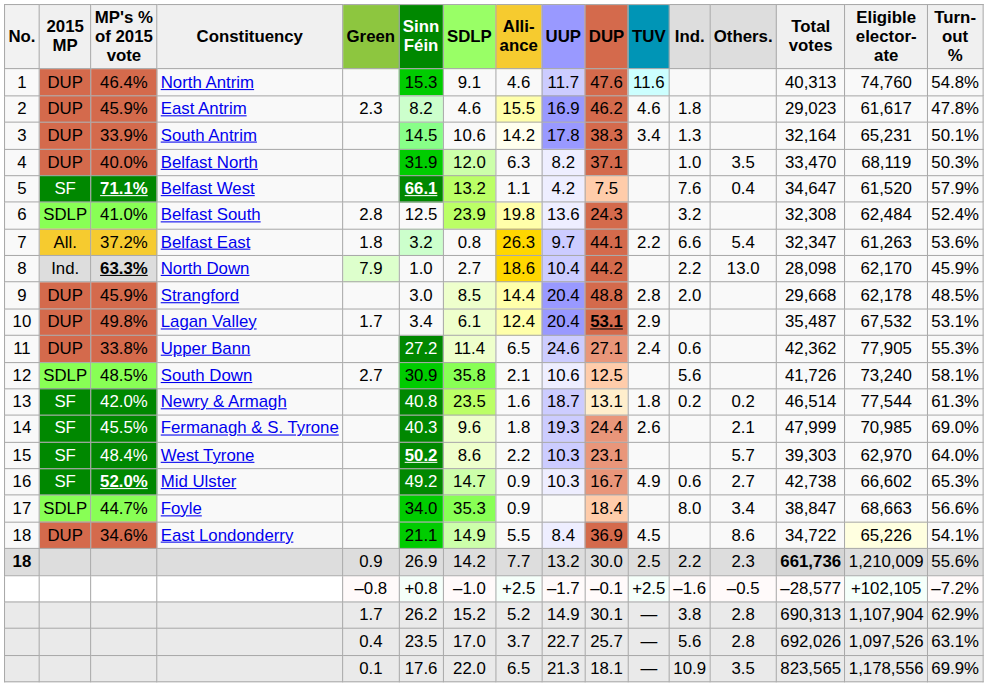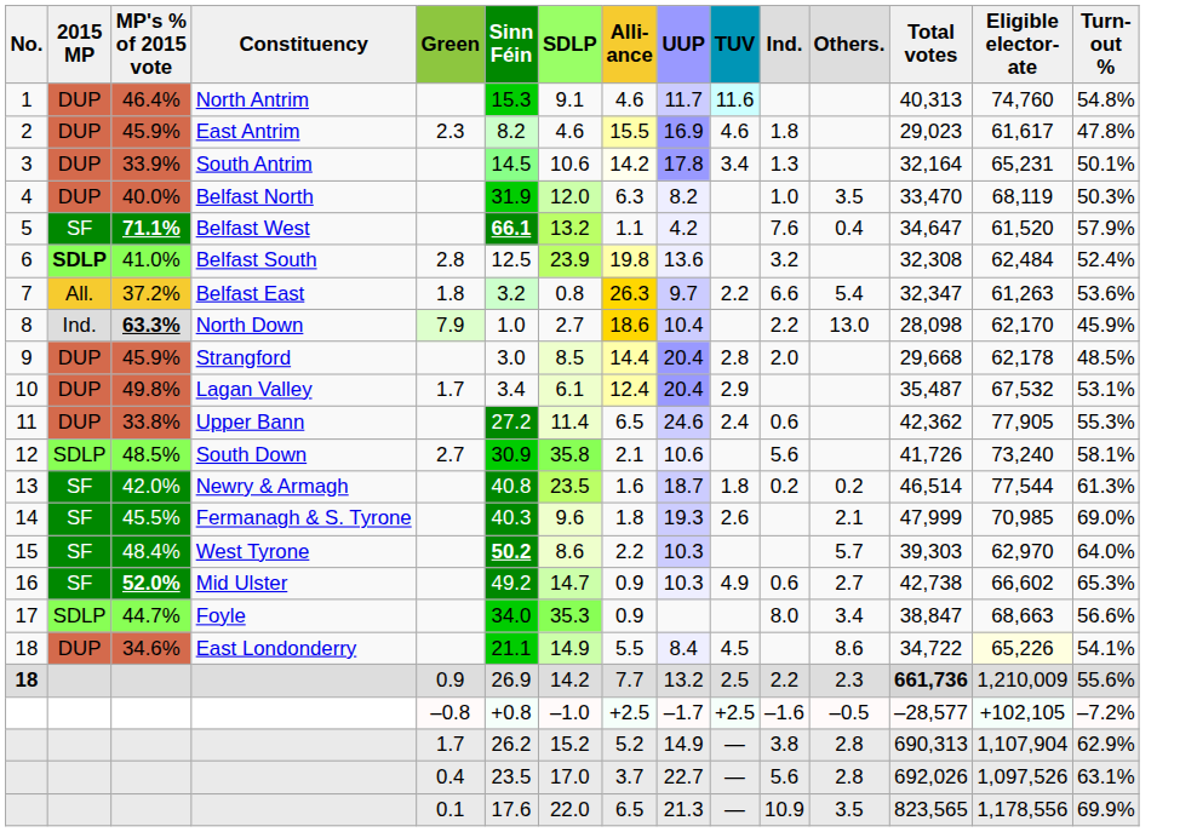 <table class="wikitable sortable" style="text-align:center;">
 <tr>
 <th>No.</th>
 <th style="background-color:#f0f0f0;">2015<br> MP<br></th>
 <th style="background-color:#f0f0f0;">MP's % <br>of 2015<br> vote</th>
 <th style="background-color:#f0f0f0;">Constituency</th>
 <th style="background-color:#8dc63f;">Green<br></th>
 <th style="background-color:#008800; color:#fff;">Sinn<br>Féin<br></th>
 <th style="background-color:#99ff66;">SDLP<br></th>
 <th style="background-color:#f6cb2f;">Alli-<br>ance<br></th>
 <th style="background-color:#9999ff;">UUP<br></th>
-<th style="background-color:#d46a4c;">DUP<br></th>
 <th style="background-color:#0095b6;">TUV<br></th>
 <th style="background-color:#dddddd;">Ind.<br></th>
 <th style="background-color:#dddddd;">Others.<br></th>
 <th style="background-color:#f0f0f0;">Total<br>votes<br></th>
 <th style="background-color:#f0f0f0;">Eligible<br>elector-<br>ate</th>
 <th style="background-color:#f0f0f0;">Turn-<br>out<br> %</th>
 </tr>
 <tr>
 <td>1</td>
 <td style="background:#d46a4c;">DUP</td>
 <td style="background:#d46a4c;">46.4%</td>
 <td align=left><a href='#'>North Antrim</a></td>
 <td></td>
 <td style="background:#00cc00;">15.3</td>
 <td>9.1</td>
 <td>4.6</td>
 <td style="background:#ccccff;">11.7</td>
-<td style="background:#d46a4c;">47.6</td>
 <td style="background:#ccffff;">11.6</td>
 <td></td>
 <td></td>
 <td>40,313</td>
 <td>74,760</td>
 <td>54.8%</td>
 </tr>
 <tr>
 <td>2</td>
 <td style="background:#d46a4c;">DUP</td>
 <td style="background:#d46a4c;">45.9%</td>
 <td align=left><a href='#'>East Antrim</a></td>
 <td>2.3</td>
 <td style="background:#ccffcc;">8.2</td>
 <td>4.6</td>
 <td style="background:#ffffaa;">15.5</td>
 <td style="background:#9999ff;">16.9</td>
-<td style="background:#d46a4c;">46.2</td>
 <td>4.6</td>
 <td>1.8</td>
 <td></td>
 <td>29,023</td>
 <td>61,617</td>
 <td>47.8%</td>
 </tr>
 <tr>
 <td>3</td>
 <td style="background:#d46a4c;">DUP</td>
 <td style="background:#d46a4c;">33.9%</td>
 <td align=left><a href='#'>South Antrim</a></td>
 <td></td>
 <td style="background:#88ff88;">14.5</td>
 <td>10.6</td>
 <td style="background:#ffffee;">14.2</td>
 <td style="background:#9999ff;">17.8</td>
-<td style="background:#d46a4c;">38.3</td>
 <td>3.4</td>
 <td>1.3</td>
 <td></td>
 <td>32,164</td>
 <td>65,231</td>
 <td>50.1%</td>
 </tr>
 <tr>
 <td>4</td>
 <td style="background:#d46a4c;">DUP</td>
 <td style="background:#d46a4c;">40.0%</td>
 <td align=left><a href='#'>Belfast North</a></td>
 <td></td>
 <td style="background:#00cc00;">31.9</td>
 <td style="background:#ccffaa;">12.0</td>
 <td>6.3</td>
 <td style="background:#eeeeff;">8.2</td>
-<td style="background:#d46a4c;">37.1</td>
 <td></td>
 <td>1.0</td>
 <td>3.5</td>
 <td>33,470</td>
 <td>68,119</td>
 <td>50.3%</td>
 </tr>
 <tr>
 <td>5</td>
 <td style="background:#008800; color:#fff;">SF</td>
 <td style="background:#008800; color:#fff"><u><strong>71.1%</strong></u></td>
 <td align=left><a href='#'>Belfast West</a></td>
 <td></td>
 <td style="background:#008800; color:#fff;"><strong><u>66.1</u></strong></td>
 <td style="background:#bbff66;">13.2</td>
 <td>1.1</td>
 <td style="background:#eeeeff;">4.2</td>
-<td style="background:#ffccaa;">7.5</td>
 <td></td>
 <td>7.6</td>
 <td>0.4</td>
 <td>34,647</td>
 <td>61,520</td>
 <td>57.9%</td>
 </tr>
 <tr>
 <td>6</td>
-<td style="background:#88ff55;">SDLP</td>
+<td style="background:#88ff55;"><strong>SDLP</strong></td>
 <td style="background:#88ff55;">41.0%</td>
 <td align=left><a href='#'>Belfast South</a></td>
 <td>2.8</td>
 <td>12.5</td>
 <td style="background:#bbff66;">23.9</td>
 <td style="background:#ffffaa;">19.8</td>
 <td style="background:#eeeeff;">13.6</td>
-<td style="background:#d46a4c;">24.3</td>
 <td></td>
 <td>3.2</td>
 <td></td>
 <td>32,308</td>
 <td>62,484</td>
 <td>52.4%</td>
 </tr>
 <tr>
 <td>7</td>
 <td style="background:#f6cb2f;">All.</td>
 <td style="background:#f6cb2f;">37.2%</td>
 <td align=left><a href='#'>Belfast East</a></td>
 <td>1.8</td>
 <td style="background:#ccffcc;">3.2</td>
 <td>0.8</td>
 <td style="background:gold;">26.3</td>
 <td style="background:#ccccff;">9.7</td>
-<td style="background:#d46a4c;">44.1</td>
 <td>2.2</td>
 <td>6.6</td>
 <td>5.4</td>
 <td>32,347</td>
 <td>61,263</td>
 <td>53.6%</td>
 </tr>
 <tr>
 <td>8</td>
 <td style="background:#dddddd;">Ind.</td>
 <td style="background:#dddddd; "><u><strong>63.3%</strong></u></td>
 <td align=left><a href='#'>North Down</a></td>
 <td style="background:#ddffcc;">7.9</td>
 <td>1.0</td>
 <td>2.7</td>
 <td style="background:gold;">18.6</td>
 <td style="background:#ccccff;">10.4</td>
-<td style="background:#d46a4c;">44.2</td>
 <td></td>
 <td>2.2</td>
 <td>13.0</td>
 <td>28,098</td>
 <td>62,170</td>
 <td>45.9%</td>
 </tr>
 <tr>
 <td>9</td>
 <td style="background:#d46a4c;">DUP</td>
 <td style="background:#d46a4c;">45.9%</td>
 <td align=left><a href='#'>Strangford</a></td>
 <td></td>
 <td>3.0</td>
 <td style="background:#eeffcc;">8.5</td>
 <td style="background:#ffffaa;">14.4</td>
 <td style="background:#9999ff;">20.4</td>
-<td style="background:#d46a4c;">48.8</td>
 <td>2.8</td>
 <td>2.0</td>
 <td></td>
 <td>29,668</td>
 <td>62,178</td>
 <td>48.5%</td>
 </tr>
 <tr>
 <td>10</td>
 <td style="background:#d46a4c;">DUP</td>
 <td style="background:#d46a4c;">49.8%</td>
 <td align=left><a href='#'>Lagan Valley</a></td>
 <td>1.7</td>
 <td>3.4</td>
 <td style="background:#eeffcc;">6.1</td>
 <td style="background:#ffffaa;">12.4</td>
 <td style="background:#9999ff;">20.4</td>
-<td style="background:#d46a4c;"><strong><u>53.1</u></strong></td>
 <td>2.9</td>
 <td></td>
 <td></td>
 <td>35,487</td>
 <td>67,532</td>
 <td>53.1%</td>
 </tr>
 <tr>
 <td>11</td>
 <td style="background:#d46a4c;">DUP</td>
 <td style="background:#d46a4c;">33.8%</td>
 <td align=left><a href='#'>Upper Bann</a></td>
 <td></td>
 <td style="background:#008800; color:#fff;">27.2</td>
 <td style="background:#eeffcc;">11.4</td>
 <td>6.5</td>
 <td style="background:#ccccff;">24.6</td>
-<td style="background:darksalmon;">27.1</td>
 <td>2.4</td>
 <td>0.6</td>
 <td></td>
 <td>42,362</td>
 <td>77,905</td>
 <td>55.3%</td>
 </tr>
 <tr>
 <td>12</td>
 <td style="background:#88ff55;">SDLP</td>
 <td style="background:#88ff55;">48.5%</td>
 <td align=left><a href='#'>South Down</a></td>
 <td>2.7</td>
 <td style="background:#00cc00;">30.9</td>
 <td style="background:#88ff55;">35.8</td>
 <td>2.1</td>
 <td style="background:#eeeeff;">10.6</td>
-<td style="background:#ffccaa;">12.5</td>
 <td></td>
 <td>5.6</td>
 <td></td>
 <td>41,726</td>
 <td>73,240</td>
 <td>58.1%</td>
 </tr>
 <tr>
 <td>13</td>
 <td style="background:#008800; color:#fff;">SF</td>
 <td style="background:#008800; color:#fff">42.0%</td>
 <td align=left><a href='#'>Newry & Armagh</a></td>
 <td></td>
 <td style="background:#008800; color:#fff;">40.8</td>
 <td style="background:#bbff66;">23.5</td>
 <td>1.6</td>
 <td style="background:#ccccff;">18.7</td>
-<td style="background:#ffeecc;">13.1</td>
 <td>1.8</td>
 <td>0.2</td>
 <td>0.2</td>
 <td>46,514</td>
 <td>77,544</td>
 <td>61.3%</td>
 </tr>
 <tr>
 <td>14</td>
 <td style="background:#008800; color:#fff;">SF</td>
 <td style="background:#008800; color:#fff">45.5%</td>
 <td align=left><a href='#'>Fermanagh & S. Tyrone</a></td>
 <td></td>
 <td style="background:#008800; color:#fff;">40.3</td>
 <td style="background:#eeffcc;">9.6</td>
 <td>1.8</td>
 <td style="background:#ccccff;">19.3</td>
-<td style="background:darksalmon;">24.4</td>
 <td>2.6</td>
 <td></td>
 <td>2.1</td>
 <td>47,999</td>
 <td>70,985</td>
 <td>69.0%</td>
 </tr>
 <tr>
 <td>15</td>
 <td style="background:#008800; color:#fff;">SF</td>
 <td style="background:#008800; color:#fff">48.4%</td>
 <td align=left><a href='#'>West Tyrone</a></td>
 <td></td>
 <td style="background:#008800; color:#fff;"><strong><u>50.2</u></strong></td>
 <td style="background:#eeffcc;">8.6</td>
 <td>2.2</td>
 <td style="background:#ccccff;">10.3</td>
-<td style="background:darksalmon;">23.1</td>
 <td></td>
 <td></td>
 <td>5.7</td>
 <td>39,303</td>
 <td>62,970</td>
 <td>64.0%</td>
 </tr>
 <tr>
 <td>16</td>
 <td style="background:#008800; color:#fff;">SF</td>
 <td style="background:#008800; color:#fff;"><u><strong>52.0%</strong></u></td>
 <td align=left><a href='#'>Mid Ulster</a></td>
 <td></td>
 <td style="background:#008800; color:#fff;">49.2</td>
 <td style="background:#ccffaa;">14.7</td>
 <td>0.9</td>
 <td style="background:#eeeeff;">10.3</td>
-<td style="background:darksalmon;">16.7</td>
 <td>4.9</td>
 <td>0.6</td>
 <td>2.7</td>
 <td>42,738</td>
 <td>66,602</td>
 <td>65.3%</td>
 </tr>
 <tr>
 <td>17</td>
 <td style="background:#88ff55;">SDLP</td>
 <td style="background:#88ff55;">44.7%</td>
 <td align=left><a href='#'>Foyle</a></td>
 <td></td>
 <td style="background:#00cc00;">34.0</td>
 <td style="background:#88ff55;">35.3</td>
 <td>0.9</td>
 <td></td>
-<td style="background:#ffccaa;">18.4</td>
 <td></td>
 <td>8.0</td>
 <td>3.4</td>
 <td>38,847</td>
 <td>68,663</td>
 <td>56.6%</td>
 </tr>
 <tr>
 <td>18</td>
 <td style="background:#d46a4c;">DUP</td>
 <td style="background:#d46a4c;">34.6%</td>
 <td align=left><a href='#'>East Londonderry</a></td>
 <td></td>
 <td style="background:#00cc00;">21.1</td>
 <td style="background:#ccffaa;">14.9</td>
 <td>5.5</td>
 <td style="background:#eeeeff;">8.4</td>
-<td style="background:#d46a4c;">36.9</td>
 <td>4.5</td>
 <td></td>
 <td>8.6</td>
 <td>34,722</td>
 <td style="background: lightyellow;">65,226</td>
 <td>54.1%</td>
 </tr>
 <tr style="background:#ddd;" class="sortbottom">
 <td><strong>18</strong></td>
 <td></td>
 <td> </td>
 <td style="text-align:left; background:#ddd;"></td>
 <td>0.9</td>
 <td>26.9</td>
 <td>14.2</td>
 <td>7.7</td>
 <td>13.2</td>
-<td>30.0</td>
 <td>2.5</td>
 <td>2.2</td>
 <td>2.3</td>
 <td style="background:#d5d5d5;"><strong>661,736</strong></td>
 <td>1,210,009</td>
 <td style="background:#ddd;">55.6%</td>
 </tr>
 <tr class="sortbottom" style="background:#fff;">
 <td></td>
 <td></td>
 <td></td>
 <td style="text-align:left;"></td>
 <td style="background:snow;">–0.8</td>
 <td style="background:mintcream;">+0.8</td>
 <td style="background:snow;">–1.0</td>
 <td style="background:mintcream;">+2.5</td>
 <td style="background:snow;">–1.7</td>
-<td style="background:snow;">–0.1</td>
 <td style="background:mintcream;">+2.5</td>
 <td style="background:snow;">–1.6</td>
 <td style="background:snow;">–0.5</td>
 <td style="background:snow;">–28,577</td>
 <td style="background:mintcream;">+102,105</td>
 <td style="background:snow;">–7.2%</td>
 </tr>
 <tr class="sortbottom" style="background:#eaeaea;">
 <td></td>
 <td></td>
 <td></td>
 <td style="text-align:left;"></td>
 <td>1.7</td>
 <td>26.2</td>
 <td>15.2</td>
 <td>5.2</td>
 <td>14.9</td>
-<td>30.1</td>
 <td>—</td>
 <td>3.8</td>
 <td>2.8</td>
 <td>690,313</td>
 <td>1,107,904</td>
 <td>62.9%</td>
 </tr>
 <tr class="sortbottom" style="background:#eaeaea;">
 <td></td>
 <td></td>
 <td></td>
 <td style="text-align:left;"></td>
 <td>0.4</td>
 <td>23.5</td>
 <td>17.0</td>
 <td>3.7</td>
 <td>22.7</td>
-<td>25.7</td>
 <td>—</td>
 <td>5.6</td>
 <td>2.8</td>
 <td>692,026</td>
 <td>1,097,526</td>
 <td>63.1%</td>
 </tr>
 <tr class="sortbottom" style="background:#eaeaea;">
 <td></td>
 <td></td>
 <td></td>
 <td style="text-align:left;"></td>
 <td>0.1</td>
 <td>17.6</td>
 <td>22.0</td>
 <td>6.5</td>
 <td>21.3</td>
-<td>18.1</td>
 <td>—</td>
 <td>10.9</td>
 <td>3.5</td>
 <td>823,565</td>
 <td>1,178,556</td>
 <td>69.9%</td>
 </tr>
 </table>
